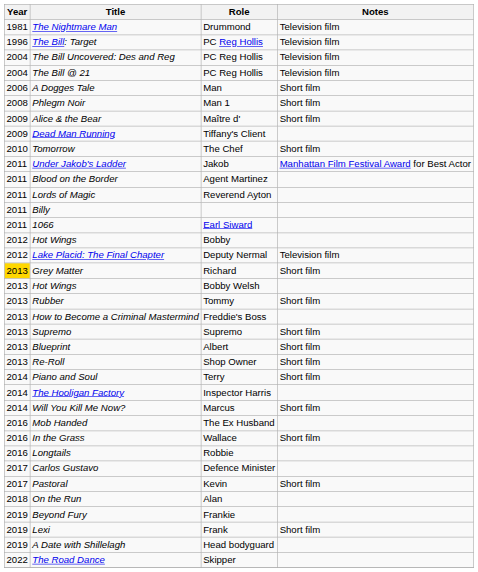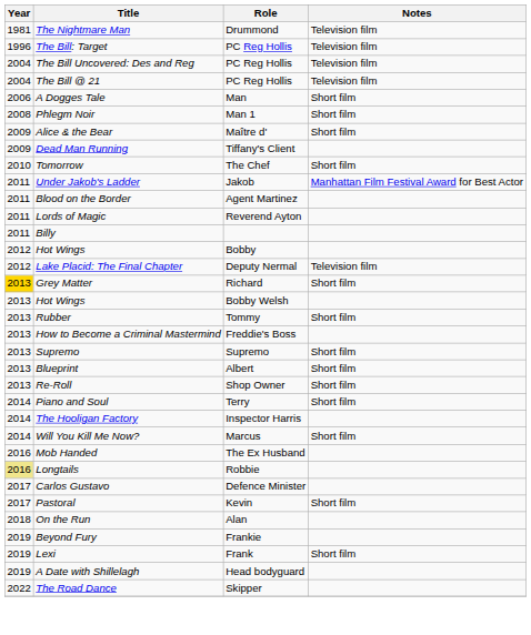 <table class="wikitable sortable">
 <tr>
 <th>Year</th>
 <th>Title</th>
 <th>Role</th>
 <th class="unsortable">Notes</th>
 </tr>
 <tr>
 <td>1981</td>
 <td><em><a href='#'>The Nightmare Man</a></em></td>
 <td>Drummond</td>
 <td>Television film</td>
 </tr>
 <tr>
 <td>1996</td>
 <td><em><a href='#'>The Bill</a>: Target</em></td>
 <td>PC <a href='#'>Reg Hollis</a></td>
 <td>Television film</td>
 </tr>
 <tr>
 <td>2004</td>
 <td><em>The Bill Uncovered: Des and Reg</em></td>
 <td>PC Reg Hollis</td>
 <td>Television film</td>
 </tr>
 <tr>
 <td>2004</td>
 <td><em>The Bill @ 21</em></td>
 <td>PC Reg Hollis</td>
 <td>Television film</td>
 </tr>
 <tr>
 <td>2006</td>
 <td><em>A Dogges Tale</em></td>
 <td>Man</td>
 <td>Short film</td>
 </tr>
 <tr>
 <td>2008</td>
 <td><em>Phlegm Noir</em></td>
 <td>Man 1</td>
 <td>Short film</td>
 </tr>
 <tr>
 <td>2009</td>
 <td><em>Alice & the Bear</em></td>
 <td>Maître d'</td>
 <td>Short film</td>
 </tr>
 <tr>
 <td>2009</td>
 <td><em><a href='#'>Dead Man Running</a></em></td>
 <td>Tiffany's Client</td>
 <td></td>
 </tr>
 <tr>
 <td>2010</td>
 <td><em>Tomorrow</em></td>
 <td>The Chef</td>
 <td>Short film</td>
 </tr>
 <tr>
 <td>2011</td>
 <td><em><a href='#'>Under Jakob's Ladder</a></em></td>
 <td>Jakob</td>
 <td><a href='#'>Manhattan Film Festival Award</a> for Best Actor</td>
 </tr>
 <tr>
 <td>2011</td>
 <td><em>Blood on the Border</em></td>
 <td>Agent Martinez</td>
 <td></td>
 </tr>
 <tr>
 <td>2011</td>
 <td><em>Lords of Magic</em></td>
 <td>Reverend Ayton</td>
 <td></td>
 </tr>
 <tr>
 <td>2011</td>
 <td><em>Billy</em></td>
 <td></td>
 <td></td>
 </tr>
 <tr>
-<td>2011</td>
-<td><em>1066</em></td>
-<td><a href='#'>Earl Siward</a></td>
-<td></td>
-</tr>
-<tr>
 <td>2012</td>
 <td><em>Hot Wings</em></td>
 <td>Bobby</td>
 <td></td>
 </tr>
 <tr>
 <td>2012</td>
 <td><em><a href='#'>Lake Placid: The Final Chapter</a></em></td>
 <td>Deputy Nermal</td>
 <td>Television film</td>
 </tr>
 <tr>
 <td style="background: gold;">2013</td>
 <td><em>Grey Matter</em></td>
 <td>Richard</td>
 <td>Short film</td>
 </tr>
 <tr>
 <td>2013</td>
 <td><em>Hot Wings</em></td>
 <td>Bobby Welsh</td>
 <td></td>
 </tr>
 <tr>
 <td>2013</td>
 <td><em>Rubber</em></td>
 <td>Tommy</td>
 <td>Short film</td>
 </tr>
 <tr>
 <td>2013</td>
 <td><em>How to Become a Criminal Mastermind</em></td>
 <td>Freddie's Boss</td>
 <td></td>
 </tr>
 <tr>
 <td>2013</td>
 <td><em>Supremo</em></td>
 <td>Supremo</td>
 <td>Short film</td>
 </tr>
 <tr>
 <td>2013</td>
 <td><em>Blueprint</em></td>
 <td>Albert</td>
 <td>Short film</td>
 </tr>
 <tr>
 <td>2013</td>
 <td><em>Re-Roll</em></td>
 <td>Shop Owner</td>
 <td>Short film</td>
 </tr>
 <tr>
 <td>2014</td>
 <td><em>Piano and Soul</em></td>
 <td>Terry</td>
 <td>Short film</td>
 </tr>
 <tr>
 <td>2014</td>
 <td><em><a href='#'>The Hooligan Factory</a></em></td>
 <td>Inspector Harris</td>
 <td></td>
 </tr>
 <tr>
 <td>2014</td>
 <td><em>Will You Kill Me Now?</em></td>
 <td>Marcus</td>
 <td>Short film</td>
 </tr>
 <tr>
 <td>2016</td>
 <td><em>Mob Handed</em></td>
 <td>The Ex Husband</td>
 <td></td>
 </tr>
 <tr>
-<td>2016</td>
-<td><em>In the Grass</em></td>
-<td>Wallace</td>
-<td>Short film</td>
-</tr>
-<tr>
-<td>2016</td>
+<td style="background: khaki;">2016</td>
 <td><em>Longtails</em></td>
 <td>Robbie</td>
 <td></td>
 </tr>
 <tr>
 <td>2017</td>
 <td><em>Carlos Gustavo</em></td>
 <td>Defence Minister</td>
 <td></td>
 </tr>
 <tr>
 <td>2017</td>
 <td><em>Pastoral</em></td>
 <td>Kevin</td>
 <td>Short film</td>
 </tr>
 <tr>
 <td>2018</td>
 <td><em>On the Run</em></td>
 <td>Alan</td>
 <td></td>
 </tr>
 <tr>
 <td>2019</td>
 <td><em>Beyond Fury</em></td>
 <td>Frankie</td>
 <td></td>
 </tr>
 <tr>
 <td>2019</td>
 <td><em>Lexi</em></td>
 <td>Frank</td>
 <td>Short film</td>
 </tr>
 <tr>
 <td>2019</td>
 <td><em>A Date with Shillelagh</em></td>
 <td>Head bodyguard</td>
 <td></td>
 </tr>
 <tr>
 <td>2022</td>
 <td><em><a href='#'>The Road Dance</a></em></td>
 <td>Skipper</td>
 <td></td>
 </tr>
 <tr>
 </tr>
 </table>
